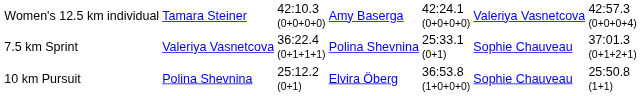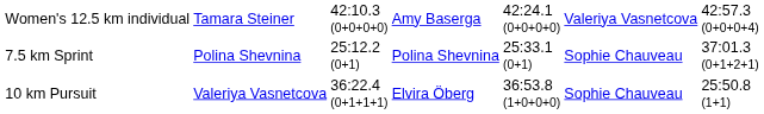 <table>
 <tr>
 <td>Women's 12.5 km individual<br><em></em></td>
 <td><a href='#'>Tamara Steiner</a><br><small></small></td>
 <td>42:10.3<br><small>(0+0+0+0)</small></td>
 <td><a href='#'>Amy Baserga</a><br><small></small></td>
 <td>42:24.1<br><small>(0+0+0+0)</small></td>
 <td><a href='#'>Valeriya Vasnetcova</a><br><small></small></td>
 <td>42:57.3<br><small>(0+0+0+4)</small></td>
 </tr>
 <tr>
 <td>7.5 km Sprint<br><em></em></td>
-<td><a href='#'>Valeriya Vasnetcova</a><br><small></small></td>
-<td>36:22.4<br><small>(0+1+1+1)</small></td>
+<td><a href='#'>Polina Shevnina</a><br><small></small></td>
+<td>25:12.2<br><small>(0+1)</small></td>
 <td><a href='#'>Polina Shevnina</a><br><small></small></td>
 <td>25:33.1<br><small>(0+1)</small></td>
 <td><a href='#'>Sophie Chauveau</a><br><small></small></td>
 <td>37:01.3<br><small>(0+1+2+1)</small></td>
 </tr>
 <tr>
 <td>10 km Pursuit<br><em></em></td>
-<td><a href='#'>Polina Shevnina</a><br><small></small></td>
-<td>25:12.2<br><small>(0+1)</small></td>
+<td><a href='#'>Valeriya Vasnetcova</a><br><small></small></td>
+<td>36:22.4<br><small>(0+1+1+1)</small></td>
 <td><a href='#'>Elvira Öberg</a><br><small></small></td>
 <td>36:53.8<br><small>(1+0+0+0)</small></td>
 <td><a href='#'>Sophie Chauveau</a><br><small></small></td>
 <td>25:50.8<br><small>(1+1)</small></td>
 </tr>
 </table>
